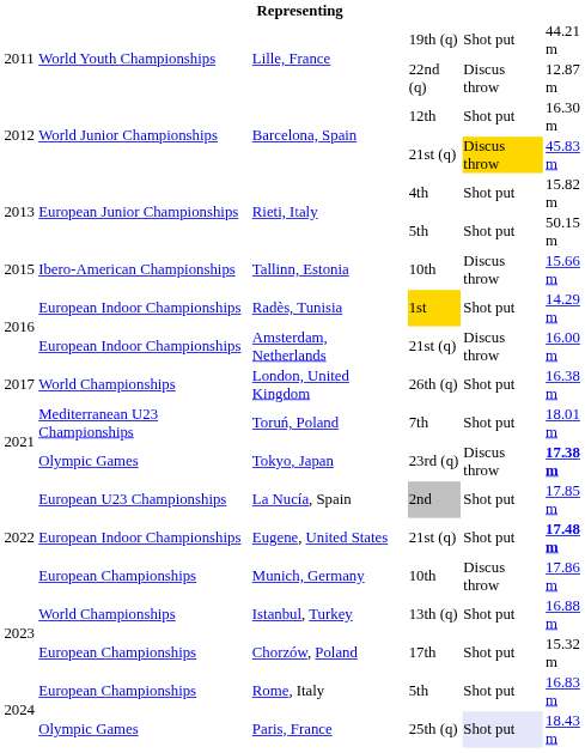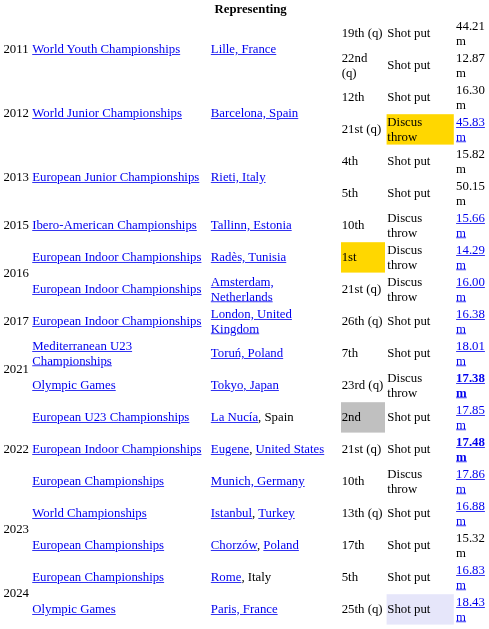 <table>
 <tr>
 <th colspan="6">Representing </th>
 </tr>
 <tr>
 <td rowspan=2>2011</td>
 <td rowspan=2><a href='#'>World Youth Championships</a></td>
 <td rowspan=2><a href='#'>Lille, France</a></td>
 <td>19th (q)</td>
 <td>Shot put</td>
 <td>44.21 m</td>
 </tr>
 <tr>
 <td>22nd (q)</td>
-<td>Discus throw</td>
+<td>Shot put</td>
 <td>12.87 m</td>
 </tr>
 <tr>
 <td rowspan=2>2012</td>
 <td rowspan=2><a href='#'>World Junior Championships</a></td>
 <td rowspan=2><a href='#'>Barcelona, Spain</a></td>
 <td>12th</td>
 <td>Shot put</td>
 <td>16.30 m</td>
 </tr>
 <tr>
 <td>21st (q)</td>
 <td style="background: gold;">Discus throw</td>
 <td><a href='#'>45.83 m</a></td>
 </tr>
 <tr>
 <td rowspan=2>2013</td>
 <td rowspan=2><a href='#'>European Junior Championships</a></td>
 <td rowspan=2><a href='#'>Rieti, Italy</a></td>
 <td>4th</td>
 <td>Shot put</td>
 <td>15.82 m</td>
 </tr>
 <tr>
 <td>5th</td>
 <td>Shot put</td>
 <td>50.15 m</td>
 </tr>
 <tr>
 <td>2015</td>
 <td><a href='#'>Ibero-American Championships</a></td>
 <td><a href='#'>Tallinn, Estonia</a></td>
 <td>10th</td>
 <td>Discus throw</td>
 <td><a href='#'>15.66 m</a></td>
 </tr>
 <tr>
 <td rowspan=2>2016</td>
 <td><a href='#'>European Indoor Championships</a></td>
 <td><a href='#'>Radès, Tunisia</a></td>
 <td bgcolor=gold>1st</td>
-<td>Shot put</td>
+<td>Discus throw</td>
 <td><a href='#'>14.29 m</a></td>
 </tr>
 <tr>
 <td><a href='#'>European Indoor Championships</a></td>
 <td><a href='#'>Amsterdam, Netherlands</a></td>
 <td>21st (q)</td>
 <td>Discus throw</td>
 <td><a href='#'>16.00 m</a></td>
 </tr>
 <tr>
 <td>2017</td>
-<td><a href='#'>World Championships</a></td>
+<td><a href='#'>European Indoor Championships</a></td>
 <td><a href='#'>London, United Kingdom</a></td>
 <td>26th (q)</td>
 <td>Shot put</td>
 <td><a href='#'>16.38 m</a></td>
 </tr>
 <tr>
 <td rowspan=2>2021</td>
 <td><a href='#'>Mediterranean U23 Championships</a></td>
 <td><a href='#'>Toruń, Poland</a></td>
 <td>7th</td>
 <td>Shot put</td>
 <td><a href='#'>18.01 m</a></td>
 </tr>
 <tr>
 <td><a href='#'>Olympic Games</a></td>
 <td><a href='#'>Tokyo, Japan</a></td>
 <td>23rd (q)</td>
 <td>Discus throw</td>
 <td><strong><a href='#'>17.38 m</a></strong></td>
 </tr>
 <tr>
 <td rowspan=3>2022</td>
 <td><a href='#'>European U23 Championships</a></td>
 <td><a href='#'>La Nucía</a>, Spain</td>
 <td bgcolor=silver>2nd</td>
 <td>Shot put</td>
 <td><a href='#'>17.85 m</a></td>
 </tr>
 <tr>
 <td><a href='#'>European Indoor Championships</a></td>
 <td><a href='#'>Eugene</a>, <a href='#'>United States</a></td>
 <td>21st (q)</td>
 <td>Shot put</td>
 <td><strong><a href='#'>17.48 m</a></strong></td>
 </tr>
 <tr>
 <td><a href='#'>European Championships</a></td>
 <td><a href='#'>Munich, Germany</a></td>
 <td>10th</td>
 <td>Discus throw</td>
 <td><a href='#'>17.86 m</a></td>
 </tr>
 <tr>
 <td rowspan=2>2023</td>
 <td><a href='#'>World Championships</a></td>
 <td><a href='#'>Istanbul</a>, <a href='#'>Turkey</a></td>
 <td>13th (q)</td>
 <td>Shot put</td>
 <td><a href='#'>16.88 m</a></td>
 </tr>
 <tr>
 <td><a href='#'>European Championships</a></td>
 <td><a href='#'>Chorzów</a>, <a href='#'>Poland</a></td>
 <td>17th</td>
 <td>Shot put</td>
 <td>15.32 m</td>
 </tr>
 <tr>
 <td rowspan=2>2024</td>
 <td><a href='#'>European Championships</a></td>
 <td><a href='#'>Rome</a>, Italy</td>
 <td>5th</td>
 <td>Shot put</td>
 <td><a href='#'>16.83 m</a></td>
 </tr>
 <tr>
 <td><a href='#'>Olympic Games</a></td>
 <td><a href='#'>Paris, France</a></td>
 <td>25th (q)</td>
 <td style="background: lavender;">Shot put</td>
 <td><a href='#'>18.43 m</a></td>
 </tr>
 </table>
